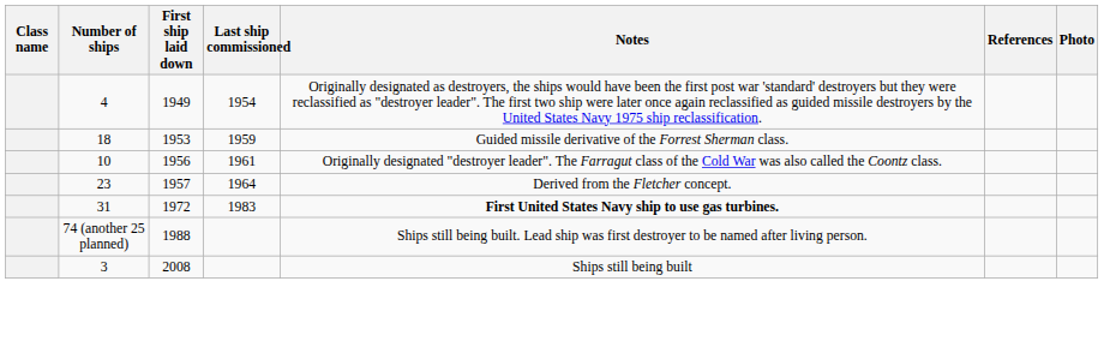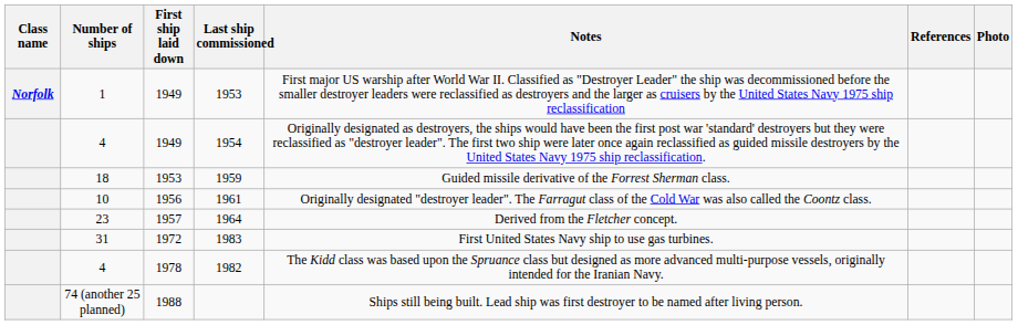 <table class="wikitable sortable plainrowheaders" style="text-align:center">
 <tr>
 <th scope="col" style="max-width: 8em;">Class name</th>
 <th scope="col" style="max-width: 5em;">Number of ships</th>
 <th scope="col" style="max-width: 5em;">First ship laid down</th>
 <th scope="col" style="max-width: 5em;">Last ship commissioned</th>
 <th scope="col" class="unsortable">Notes</th>
 <th scope="col" style="max-width: 5em;"class="unsortable">References</th>
 <th scope="col" class="unsortable">Photo</th>
+</tr>
+<tr>
+<th scope="row"><a href='#'><em>Norfolk</em></a></th>
+<td>1</td>
+<td>1949</td>
+<td>1953</td>
+<td>First major US warship after World War II. Classified as "Destroyer Leader" the ship was decommissioned before the smaller destroyer leaders were reclassified as destroyers and the larger as <a href='#'>cruisers</a> by the <a href='#'>United States Navy 1975 ship reclassification</a></td>
+<td></td>
+<td></td>
 </tr>
 <tr>
 <th scope="row"></th>
 <td>4</td>
 <td>1949</td>
 <td>1954</td>
 <td>Originally designated as destroyers, the ships would have been the first post war 'standard' destroyers but they were reclassified as "destroyer leader". The first two ship were later once again reclassified as guided missile destroyers by the <a href='#'>United States Navy 1975 ship reclassification</a>.</td>
 <td></td>
 <td></td>
 </tr>
 <tr>
 <th scope="row"></th>
 <td>18</td>
 <td>1953</td>
 <td>1959</td>
 <td>Guided missile derivative of the <em>Forrest Sherman</em> class.</td>
 <td></td>
 <td></td>
 </tr>
 <tr>
 <th scope="row"></th>
 <td>10</td>
 <td>1956</td>
 <td>1961</td>
 <td>Originally designated "destroyer leader". The <em>Farragut</em> class of the <a href='#'>Cold War</a> was also called the <em>Coontz</em> class.</td>
 <td></td>
 <td></td>
 </tr>
 <tr>
 <th scope="row"></th>
 <td>23</td>
 <td>1957</td>
 <td>1964</td>
 <td>Derived from the <em>Fletcher</em> concept.</td>
 <td></td>
 <td></td>
 </tr>
 <tr>
 <th scope="row"></th>
 <td>31</td>
 <td>1972</td>
 <td>1983</td>
-<td><strong>First United States Navy ship to use gas turbines.</strong></td>
+<td>First United States Navy ship to use gas turbines.</td>
+<td></td>
+<td></td>
+</tr>
+<tr>
+<th scope="row"></th>
+<td>4</td>
+<td>1978</td>
+<td>1982</td>
+<td>The <em>Kidd</em> class was based upon the <em>Spruance</em> class but designed as more advanced multi-purpose vessels, originally intended for the Iranian Navy.</td>
 <td></td>
 <td></td>
 </tr>
 <tr>
 <th scope="row"></th>
 <td data-sort-value="68+">74 (another 25 planned)</td>
 <td>1988</td>
 <td></td>
 <td>Ships still being built. Lead ship was first destroyer to be named after living person.</td>
 <td></td>
 <td></td>
 </tr>
-<tr>
-<th scope="row"></th>
-<td>3</td>
-<td>2008</td>
-<td></td>
-<td>Ships still being built</td>
-<td></td>
-<td></td>
-</tr>
 </table>
